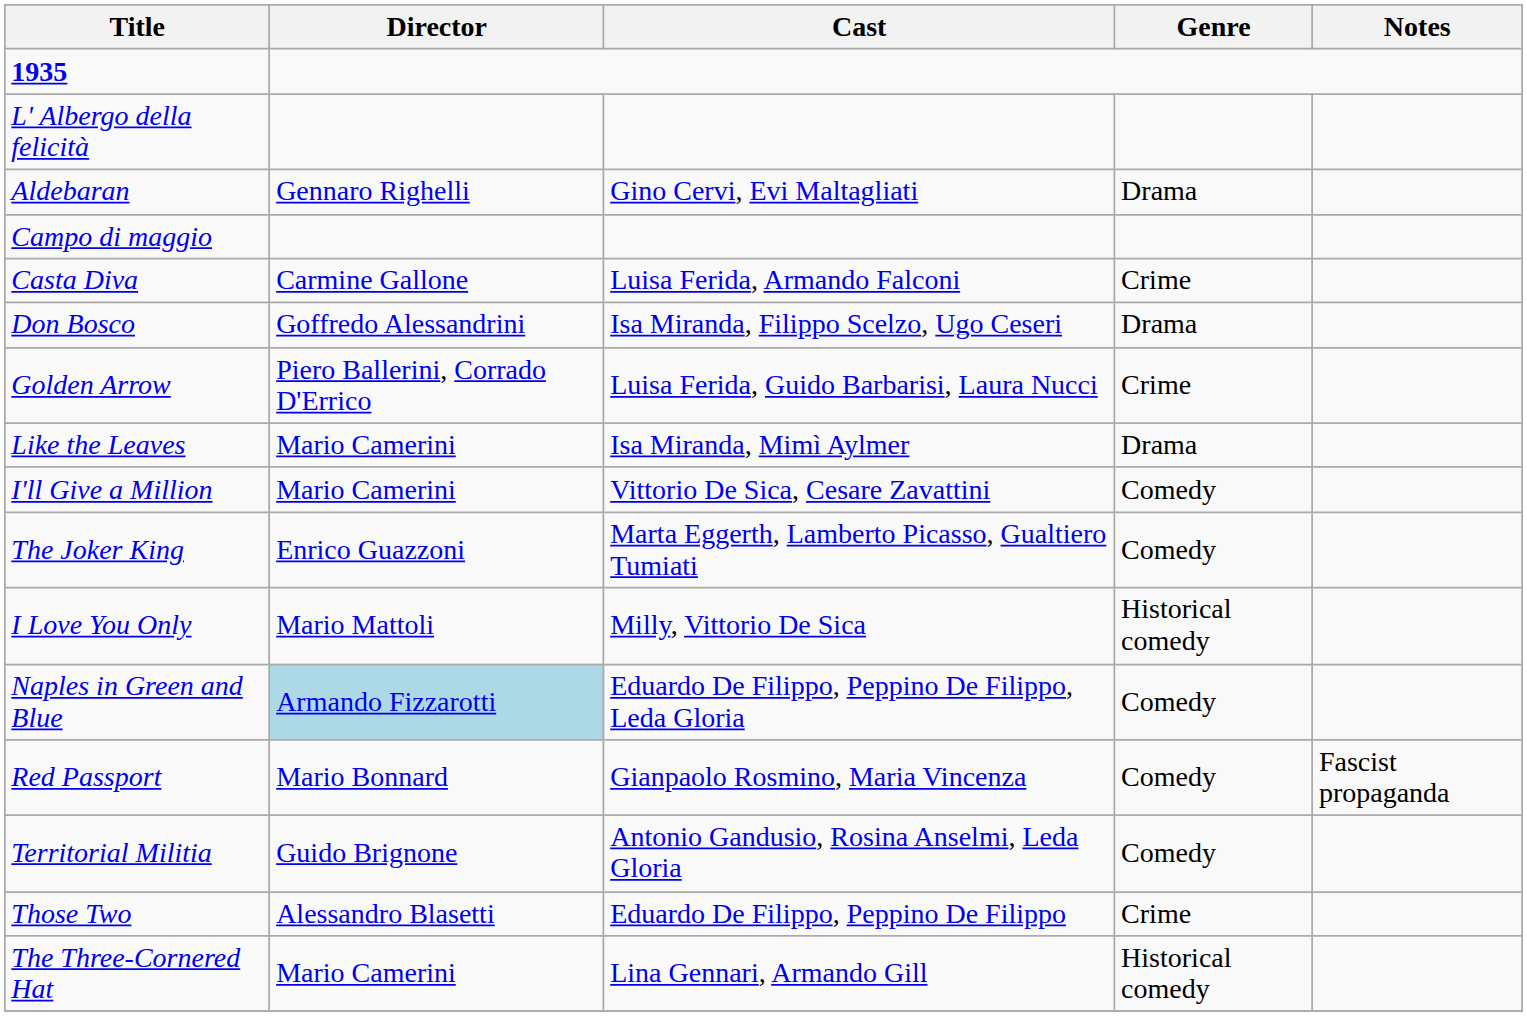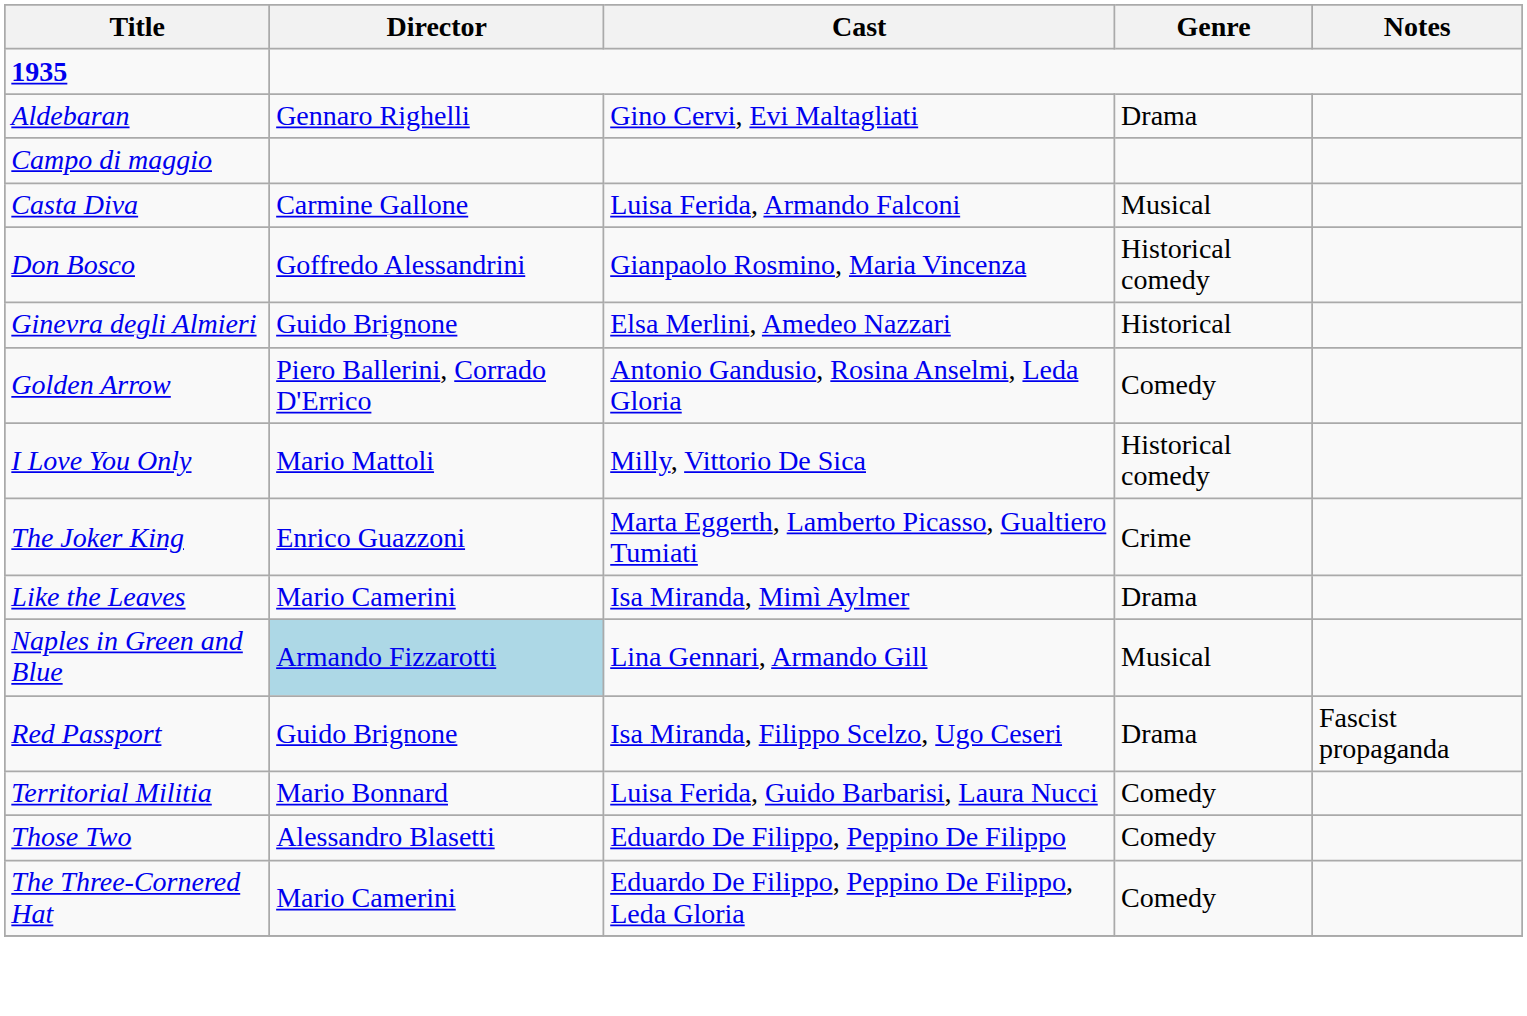 <table class="wikitable">
 <tr>
 <th>Title</th>
 <th>Director</th>
 <th>Cast</th>
 <th>Genre</th>
 <th>Notes</th>
 </tr>
 <tr>
 <td><strong><a href='#'>1935</a></strong></td>
-</tr>
-<tr>
-<td><em><a href='#'>L' Albergo della felicità</a></em></td>
-<td></td>
-<td></td>
-<td></td>
-<td></td>
 </tr>
 <tr>
 <td><em><a href='#'>Aldebaran</a></em></td>
 <td><a href='#'>Gennaro Righelli</a></td>
 <td><a href='#'>Gino Cervi</a>, <a href='#'>Evi Maltagliati</a></td>
 <td>Drama</td>
 <td></td>
 </tr>
 <tr>
 <td><em><a href='#'>Campo di maggio</a></em></td>
 <td></td>
 <td></td>
 <td></td>
 <td></td>
 </tr>
 <tr>
 <td><em><a href='#'>Casta Diva</a></em></td>
 <td><a href='#'>Carmine Gallone</a></td>
 <td><a href='#'>Luisa Ferida</a>, <a href='#'>Armando Falconi</a></td>
-<td>Crime</td>
+<td>Musical</td>
 <td></td>
 </tr>
 <tr>
 <td><em><a href='#'>Don Bosco</a></em></td>
 <td><a href='#'>Goffredo Alessandrini</a></td>
-<td><a href='#'>Isa Miranda</a>, <a href='#'>Filippo Scelzo</a>, <a href='#'>Ugo Ceseri</a></td>
-<td>Drama</td>
+<td><a href='#'>Gianpaolo Rosmino</a>, <a href='#'>Maria Vincenza</a></td>
+<td>Historical comedy</td>
+<td></td>
+</tr>
+<tr>
+<td><em><a href='#'>Ginevra degli Almieri</a></em></td>
+<td><a href='#'>Guido Brignone</a></td>
+<td><a href='#'>Elsa Merlini</a>, <a href='#'>Amedeo Nazzari</a></td>
+<td>Historical</td>
 <td></td>
 </tr>
 <tr>
 <td><em><a href='#'>Golden Arrow</a></em></td>
 <td><a href='#'>Piero Ballerini</a>, <a href='#'>Corrado D'Errico</a></td>
-<td><a href='#'>Luisa Ferida</a>, <a href='#'>Guido Barbarisi</a>, <a href='#'>Laura Nucci</a></td>
+<td><a href='#'>Antonio Gandusio</a>, <a href='#'>Rosina Anselmi</a>, <a href='#'>Leda Gloria</a></td>
+<td>Comedy</td>
+<td></td>
+</tr>
+<tr>
+<td><em><a href='#'>I Love You Only</a></em></td>
+<td><a href='#'>Mario Mattoli</a></td>
+<td><a href='#'>Milly</a>, <a href='#'>Vittorio De Sica</a></td>
+<td>Historical comedy</td>
+<td></td>
+</tr>
+<tr>
+<td><em><a href='#'>The Joker King</a></em></td>
+<td><a href='#'>Enrico Guazzoni</a></td>
+<td><a href='#'>Marta Eggerth</a>, <a href='#'>Lamberto Picasso</a>, <a href='#'>Gualtiero Tumiati</a></td>
 <td>Crime</td>
 <td></td>
 </tr>
 <tr>
 <td><em><a href='#'>Like the Leaves</a></em></td>
 <td><a href='#'>Mario Camerini</a></td>
 <td><a href='#'>Isa Miranda</a>, <a href='#'>Mimì Aylmer</a></td>
 <td>Drama</td>
 <td></td>
 </tr>
 <tr>
-<td><em><a href='#'>I'll Give a Million</a></em></td>
-<td><a href='#'>Mario Camerini</a></td>
-<td><a href='#'>Vittorio De Sica</a>, <a href='#'>Cesare Zavattini</a></td>
-<td>Comedy</td>
-<td></td>
-</tr>
-<tr>
-<td><em><a href='#'>The Joker King</a></em></td>
-<td><a href='#'>Enrico Guazzoni</a></td>
-<td><a href='#'>Marta Eggerth</a>, <a href='#'>Lamberto Picasso</a>, <a href='#'>Gualtiero Tumiati</a></td>
-<td>Comedy</td>
-<td></td>
-</tr>
-<tr>
-<td><em><a href='#'>I Love You Only</a></em></td>
-<td><a href='#'>Mario Mattoli</a></td>
-<td><a href='#'>Milly</a>, <a href='#'>Vittorio De Sica</a></td>
-<td>Historical comedy</td>
-<td></td>
-</tr>
-<tr>
 <td><em><a href='#'>Naples in Green and Blue</a></em></td>
 <td style="background: lightblue;"><a href='#'>Armando Fizzarotti</a></td>
-<td><a href='#'>Eduardo De Filippo</a>, <a href='#'>Peppino De Filippo</a>, <a href='#'>Leda Gloria</a></td>
-<td>Comedy</td>
+<td><a href='#'>Lina Gennari</a>, <a href='#'>Armando Gill</a></td>
+<td>Musical</td>
 <td></td>
 </tr>
 <tr>
 <td><em><a href='#'>Red Passport</a></em></td>
-<td><a href='#'>Mario Bonnard</a></td>
-<td><a href='#'>Gianpaolo Rosmino</a>, <a href='#'>Maria Vincenza</a></td>
-<td>Comedy</td>
+<td><a href='#'>Guido Brignone</a></td>
+<td><a href='#'>Isa Miranda</a>, <a href='#'>Filippo Scelzo</a>, <a href='#'>Ugo Ceseri</a></td>
+<td>Drama</td>
 <td>Fascist propaganda</td>
 </tr>
 <tr>
 <td><em><a href='#'>Territorial Militia</a></em></td>
-<td><a href='#'>Guido Brignone</a></td>
-<td><a href='#'>Antonio Gandusio</a>, <a href='#'>Rosina Anselmi</a>, <a href='#'>Leda Gloria</a></td>
+<td><a href='#'>Mario Bonnard</a></td>
+<td><a href='#'>Luisa Ferida</a>, <a href='#'>Guido Barbarisi</a>, <a href='#'>Laura Nucci</a></td>
 <td>Comedy</td>
 <td></td>
 </tr>
 <tr>
 <td><em><a href='#'>Those Two</a></em></td>
 <td><a href='#'>Alessandro Blasetti</a></td>
 <td><a href='#'>Eduardo De Filippo</a>, <a href='#'>Peppino De Filippo</a></td>
-<td>Crime</td>
+<td>Comedy</td>
 <td></td>
 </tr>
 <tr>
 <td><em><a href='#'>The Three-Cornered Hat</a></em></td>
 <td><a href='#'>Mario Camerini</a></td>
-<td><a href='#'>Lina Gennari</a>, <a href='#'>Armando Gill</a></td>
-<td>Historical comedy</td>
+<td><a href='#'>Eduardo De Filippo</a>, <a href='#'>Peppino De Filippo</a>, <a href='#'>Leda Gloria</a></td>
+<td>Comedy</td>
 <td></td>
 </tr>
 <tr>
 </tr>
 </table>
